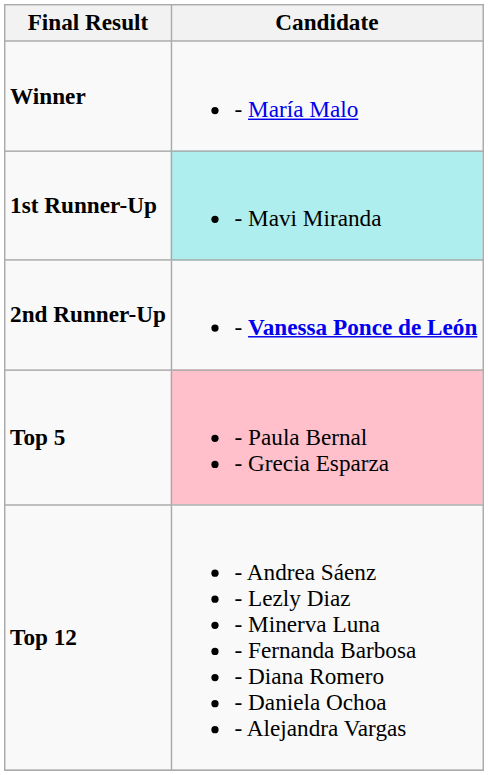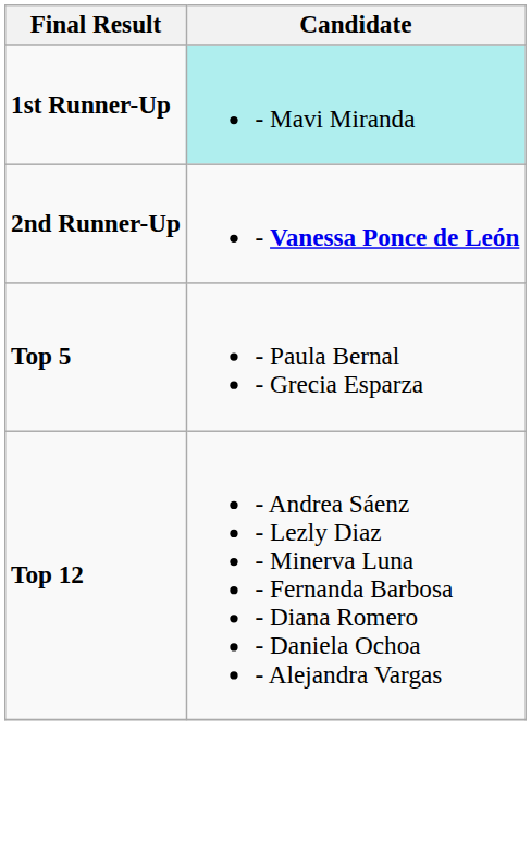 <table class="wikitable">
 <tr>
 <th>Final Result</th>
 <th>Candidate</th>
-</tr>
-<tr>
-<td><strong>Winner</strong></td>
-<td><br><ul><li><strong></strong> - <a href='#'>María Malo</a></li></ul></td>
 </tr>
 <tr>
 <td><strong>1st Runner-Up</strong></td>
 <td style="background: paleturquoise;"><br><ul><li><strong></strong> - Mavi Miranda</li></ul></td>
 </tr>
 <tr>
 <td><strong>2nd Runner-Up</strong></td>
 <td><br><ul><li><strong></strong> - <strong><a href='#'>Vanessa Ponce de León</a></strong></li></ul></td>
 </tr>
 <tr>
 <td><strong>Top 5</strong></td>
-<td style="background: pink;"><br><ul><li><strong></strong> - Paula Bernal</li><li><strong></strong> - Grecia Esparza</li></ul></td>
+<td><br><ul><li><strong></strong> - Paula Bernal</li><li><strong></strong> - Grecia Esparza</li></ul></td>
 </tr>
 <tr>
 <td><strong>Top 12</strong></td>
 <td><br><ul><li><strong></strong> - Andrea Sáenz</li><li><strong></strong> - Lezly Diaz</li><li><strong></strong> - Minerva Luna</li><li><strong></strong> - Fernanda Barbosa</li><li><strong></strong> - Diana Romero</li><li><strong></strong> - Daniela Ochoa</li><li><strong></strong> - Alejandra Vargas</li></ul></td>
 </tr>
 <tr>
 </tr>
 </table>
